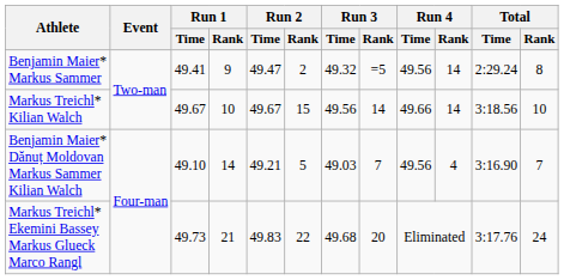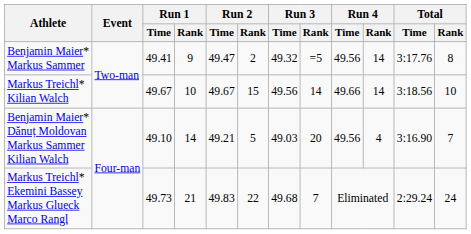 <table class="wikitable" style="font-size:90%">
 <tr>
 <th rowspan="2">Athlete</th>
 <th rowspan="2">Event</th>
 <th colspan="2">Run 1</th>
 <th colspan="2">Run 2</th>
 <th colspan="2">Run 3</th>
 <th colspan="2">Run 4</th>
 <th colspan="2">Total</th>
 </tr>
 <tr style="font-size:95%">
 <th>Time</th>
 <th>Rank</th>
 <th>Time</th>
 <th>Rank</th>
 <th>Time</th>
 <th>Rank</th>
 <th>Time</th>
 <th>Rank</th>
 <th>Time</th>
 <th>Rank</th>
 </tr>
 <tr align=center>
 <td align=left><a href='#'>Benjamin Maier</a>*<br><a href='#'>Markus Sammer</a></td>
 <td align=left rowspan=2><a href='#'>Two-man</a></td>
 <td>49.41</td>
 <td>9</td>
 <td>49.47</td>
 <td>2</td>
 <td>49.32</td>
 <td>=5</td>
 <td>49.56</td>
 <td>14</td>
-<td>2:29.24</td>
+<td>3:17.76</td>
 <td>8</td>
 </tr>
 <tr align=center>
 <td align=left><a href='#'>Markus Treichl</a>*<br><a href='#'>Kilian Walch</a></td>
 <td>49.67</td>
 <td>10</td>
 <td>49.67</td>
 <td>15</td>
 <td>49.56</td>
 <td>14</td>
 <td>49.66</td>
 <td>14</td>
 <td>3:18.56</td>
 <td>10</td>
 </tr>
 <tr align=center>
 <td align=left><a href='#'>Benjamin Maier</a>*<br><a href='#'>Dănuț Moldovan</a><br><a href='#'>Markus Sammer</a><br><a href='#'>Kilian Walch</a></td>
 <td align=left rowspan=2><a href='#'>Four-man</a></td>
 <td>49.10</td>
 <td>14</td>
 <td>49.21</td>
 <td>5</td>
 <td>49.03</td>
-<td>7</td>
+<td>20</td>
 <td>49.56</td>
 <td>4</td>
 <td>3:16.90</td>
 <td>7</td>
 </tr>
 <tr align=center>
 <td align=left><a href='#'>Markus Treichl</a>*<br><a href='#'>Ekemini Bassey</a><br><a href='#'>Markus Glueck</a><br><a href='#'>Marco Rangl</a></td>
 <td>49.73</td>
 <td>21</td>
 <td>49.83</td>
 <td>22</td>
 <td>49.68</td>
-<td>20</td>
+<td>7</td>
 <td colspan=2>Eliminated</td>
-<td>3:17.76</td>
+<td>2:29.24</td>
 <td>24</td>
 </tr>
 </table>
